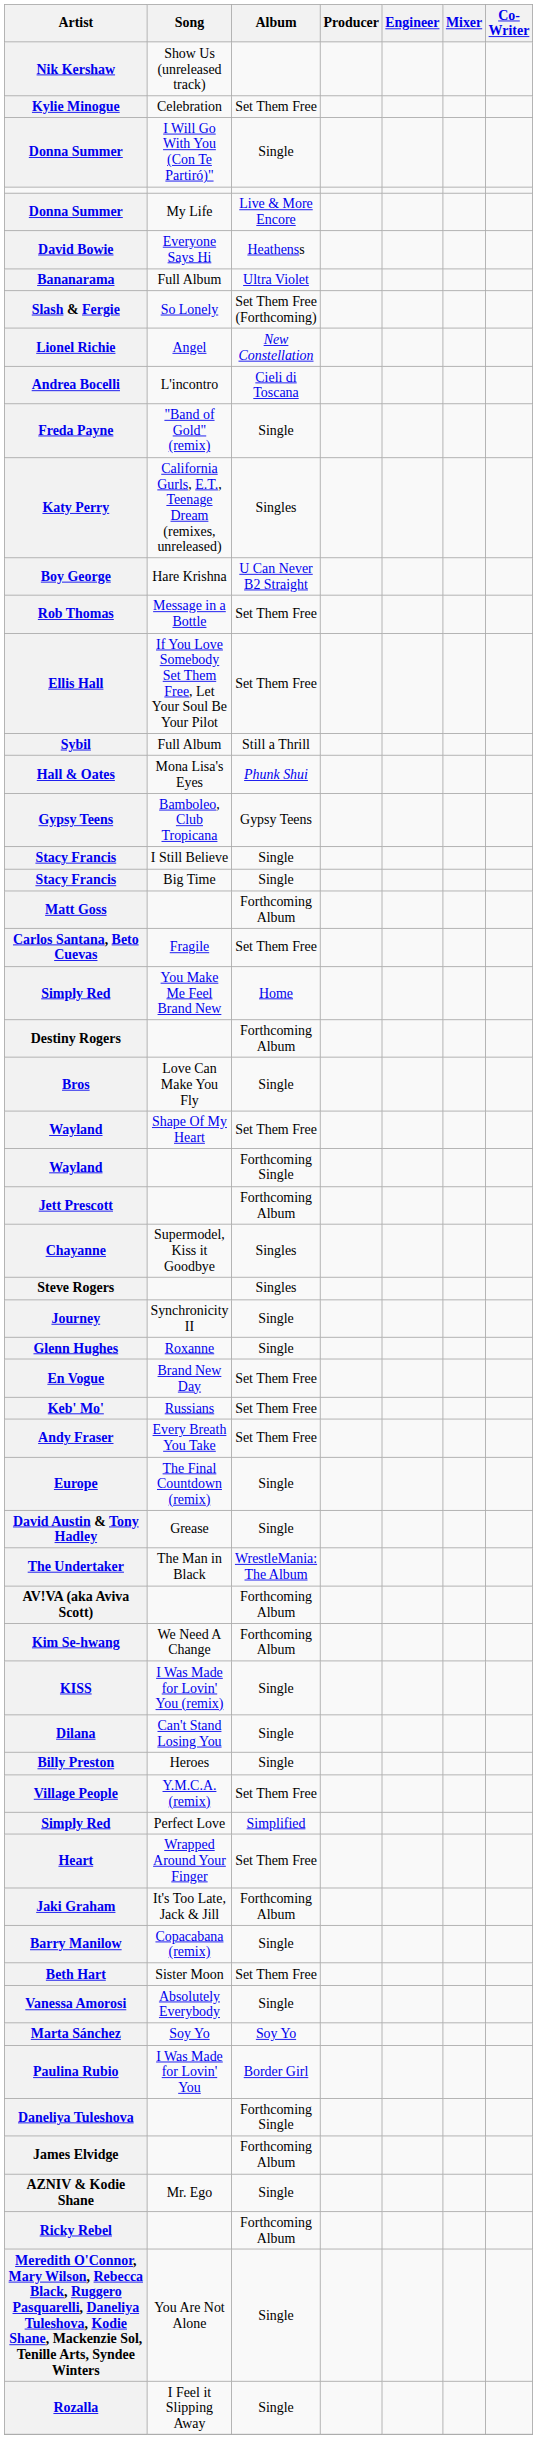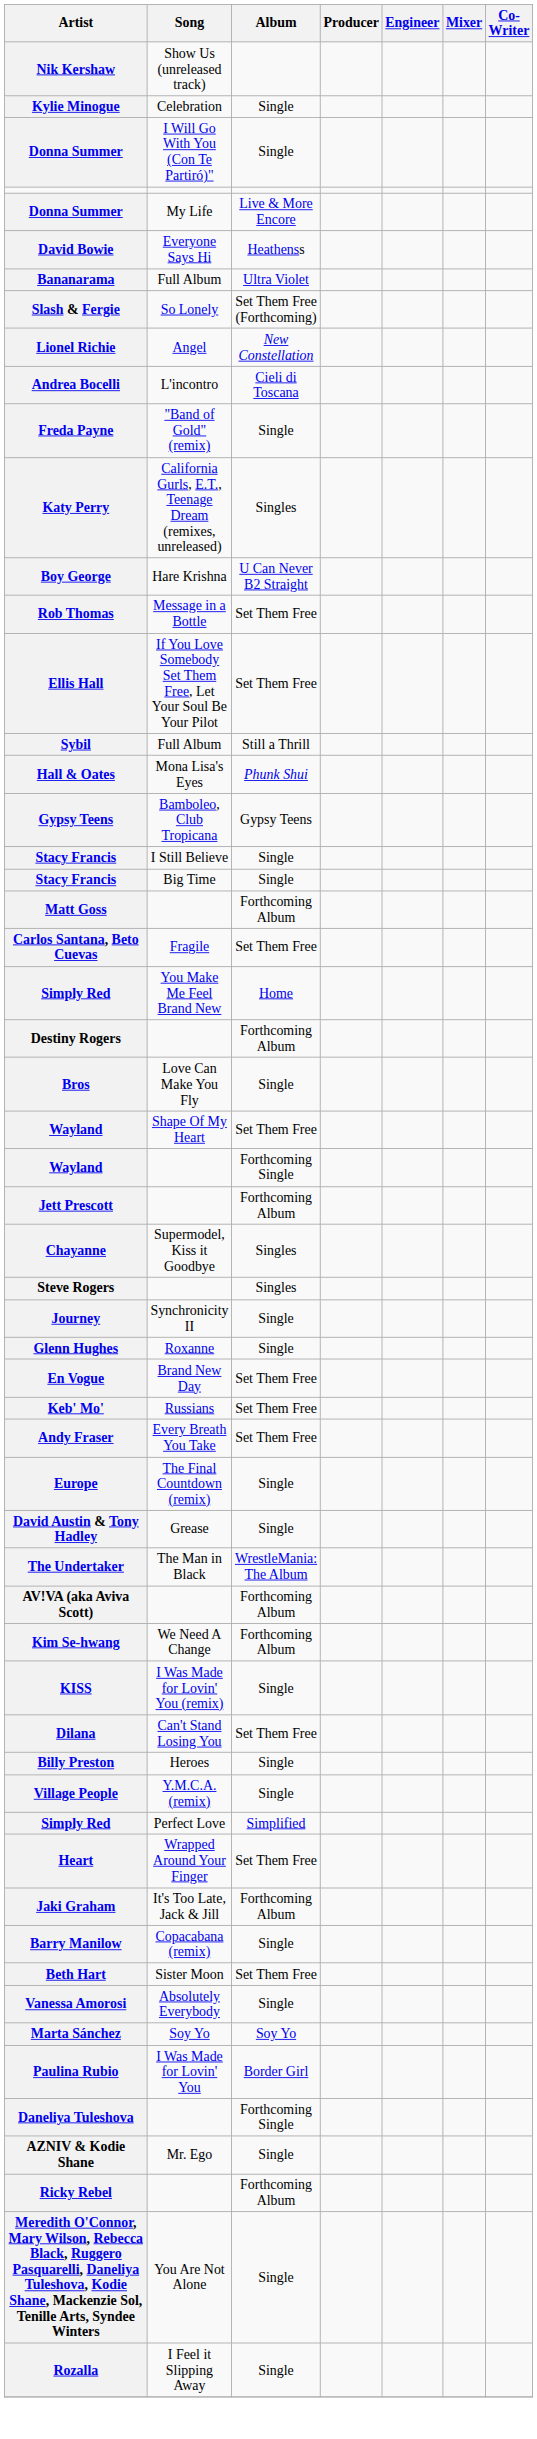 <table class="wikitable plainrowheaders" style="text-align:center;">
 <tr>
 <th scope="col" style="width:16em;">Artist</th>
 <th scope="col">Song</th>
 <th scope="col">Album</th>
 <th scope="col">Producer</th>
 <th scope="col"><a href='#'>Engineer</a></th>
 <th scope="col"><a href='#'>Mixer</a></th>
 <th scope="col"><a href='#'>Co-Writer</a></th>
 </tr>
 <tr>
 <th scope="row"><a href='#'>Nik Kershaw</a></th>
 <td>Show Us<br>(unreleased track)</td>
 <td></td>
 <td></td>
 <td></td>
 <td></td>
 <td></td>
 </tr>
 <tr>
 <th scope="row"><a href='#'>Kylie Minogue</a></th>
 <td>Celebration</td>
-<td>Set Them Free</td>
+<td>Single</td>
 <td></td>
 <td></td>
 <td></td>
 <td></td>
 </tr>
 <tr>
 <th scope="row"><a href='#'>Donna Summer</a></th>
 <td><a href='#'>I Will Go With You (Con Te Partiró)"</a></td>
 <td>Single</td>
 <td></td>
 <td></td>
 <td></td>
 <td></td>
 </tr>
 <tr>
 <td></td>
 <td></td>
 <td></td>
 <td></td>
 <td></td>
 <td></td>
 <td></td>
 </tr>
 <tr>
 <th scope="row"><a href='#'>Donna Summer</a></th>
 <td>My Life</td>
 <td><a href='#'>Live & More Encore</a></td>
 <td></td>
 <td></td>
 <td></td>
 <td></td>
 </tr>
 <tr>
 <th scope="row"><a href='#'>David Bowie</a></th>
 <td><a href='#'>Everyone Says Hi</a></td>
 <td><a href='#'>Heathens</a>s</td>
 <td></td>
 <td></td>
 <td></td>
 <td></td>
 </tr>
 <tr>
 <th scope="row"><a href='#'>Bananarama</a></th>
 <td>Full Album</td>
 <td><a href='#'>Ultra Violet</a></td>
 <td></td>
 <td></td>
 <td></td>
 <td></td>
 </tr>
 <tr>
 <th scope="row"><a href='#'>Slash</a> & <a href='#'>Fergie</a></th>
 <td><a href='#'>So Lonely</a></td>
 <td>Set Them Free (Forthcoming)</td>
 <td></td>
 <td></td>
 <td></td>
 <td></td>
 </tr>
 <tr>
 <th scope="row"><a href='#'>Lionel Richie</a></th>
 <td><a href='#'>Angel</a></td>
 <td><em><a href='#'>New Constellation</a></em></td>
 <td></td>
 <td></td>
 <td></td>
 <td></td>
 </tr>
 <tr>
 <th scope="row"><a href='#'>Andrea Bocelli</a></th>
 <td>L'incontro</td>
 <td><a href='#'>Cieli di Toscana</a></td>
 <td></td>
 <td></td>
 <td></td>
 <td></td>
 </tr>
 <tr>
 <th scope="row"><a href='#'>Freda Payne</a></th>
 <td><a href='#'>"Band of Gold" (remix)</a></td>
 <td>Single</td>
 <td></td>
 <td></td>
 <td></td>
 <td></td>
 </tr>
 <tr>
 <th scope="row"><a href='#'>Katy Perry</a></th>
 <td><a href='#'>California Gurls</a>, <a href='#'>E.T.</a>, <a href='#'>Teenage Dream</a> (remixes, unreleased)</td>
 <td>Singles</td>
 <td></td>
 <td></td>
 <td></td>
 <td></td>
 </tr>
 <tr>
 <th scope="row"><a href='#'>Boy George</a></th>
 <td>Hare Krishna</td>
 <td><a href='#'>U Can Never B2 Straight</a></td>
 <td></td>
 <td></td>
 <td></td>
 <td></td>
 </tr>
 <tr>
 <th scope="row"><a href='#'>Rob Thomas</a></th>
 <td><a href='#'>Message in a Bottle</a></td>
 <td>Set Them Free</td>
 <td></td>
 <td></td>
 <td></td>
 <td></td>
 </tr>
 <tr>
 <th scope="row"><a href='#'>Ellis Hall</a></th>
 <td><a href='#'>If You Love Somebody Set Them Free</a>, Let Your Soul Be Your Pilot</td>
 <td>Set Them Free</td>
 <td></td>
 <td></td>
 <td></td>
 <td></td>
 </tr>
 <tr>
 <th scope="row"><a href='#'>Sybil</a></th>
 <td>Full Album</td>
 <td>Still a Thrill</td>
 <td></td>
 <td></td>
 <td></td>
 <td></td>
 </tr>
 <tr>
 <th scope="row"><a href='#'>Hall & Oates</a></th>
 <td>Mona Lisa's Eyes</td>
 <td><em><a href='#'>Phunk Shui</a></em></td>
 <td></td>
 <td></td>
 <td></td>
 <td></td>
 </tr>
 <tr>
 <th scope="row"><a href='#'>Gypsy Teens</a></th>
 <td><a href='#'>Bamboleo</a>, <a href='#'>Club Tropicana</a></td>
 <td>Gypsy Teens</td>
 <td></td>
 <td></td>
 <td></td>
 <td></td>
 </tr>
 <tr>
 <th scope="row"><a href='#'>Stacy Francis</a></th>
 <td>I Still Believe</td>
 <td>Single</td>
 <td></td>
 <td></td>
 <td></td>
 <td></td>
 </tr>
 <tr>
 <th scope="row"><a href='#'>Stacy Francis</a></th>
 <td>Big Time</td>
 <td>Single</td>
 <td></td>
 <td></td>
 <td></td>
 <td></td>
 </tr>
 <tr>
 <th scope="row"><a href='#'>Matt Goss</a></th>
 <td></td>
 <td>Forthcoming Album</td>
 <td></td>
 <td></td>
 <td></td>
 <td></td>
 </tr>
 <tr>
 <th scope="row"><a href='#'>Carlos Santana</a>, <a href='#'>Beto Cuevas</a></th>
 <td><a href='#'>Fragile</a></td>
 <td>Set Them Free</td>
 <td></td>
 <td></td>
 <td></td>
 <td></td>
 </tr>
 <tr>
 <th scope="row"><a href='#'>Simply Red</a></th>
 <td><a href='#'>You Make Me Feel Brand New</a></td>
 <td><a href='#'>Home</a></td>
 <td></td>
 <td></td>
 <td></td>
 <td></td>
 </tr>
 <tr>
 <th scope="row">Destiny Rogers</th>
 <td></td>
 <td>Forthcoming Album</td>
 <td></td>
 <td></td>
 <td></td>
 <td></td>
 </tr>
 <tr>
 <th scope="row"><a href='#'>Bros</a></th>
 <td>Love Can Make You Fly</td>
 <td>Single</td>
 <td></td>
 <td></td>
 <td></td>
 <td></td>
 </tr>
 <tr>
 <th scope="row"><a href='#'>Wayland</a></th>
 <td><a href='#'>Shape Of My Heart</a></td>
 <td>Set Them Free</td>
 <td></td>
 <td></td>
 <td></td>
 <td></td>
 </tr>
 <tr>
 <th scope="row"><a href='#'>Wayland</a></th>
 <td></td>
 <td>Forthcoming Single</td>
 <td></td>
 <td></td>
 <td></td>
 <td></td>
 </tr>
 <tr>
 <th scope="row"><a href='#'>Jett Prescott</a></th>
 <td></td>
 <td>Forthcoming Album</td>
 <td></td>
 <td></td>
 <td></td>
 <td></td>
 </tr>
 <tr>
 <th scope="row"><a href='#'>Chayanne</a></th>
 <td>Supermodel, Kiss it Goodbye</td>
 <td>Singles</td>
 <td></td>
 <td></td>
 <td></td>
 <td></td>
 </tr>
 <tr>
 <th scope="row">Steve Rogers</th>
 <td></td>
 <td>Singles</td>
 <td></td>
 <td></td>
 <td></td>
 <td></td>
 </tr>
 <tr>
 <th scope="row"><a href='#'>Journey</a></th>
 <td>Synchronicity II</td>
 <td>Single</td>
 <td></td>
 <td></td>
 <td></td>
 <td></td>
 </tr>
 <tr>
 <th scope="row"><a href='#'>Glenn Hughes</a></th>
 <td><a href='#'>Roxanne</a></td>
 <td>Single</td>
 <td></td>
 <td></td>
 <td></td>
 <td></td>
 </tr>
 <tr>
 <th scope="row"><a href='#'>En Vogue</a></th>
 <td><a href='#'>Brand New Day</a></td>
 <td>Set Them Free</td>
 <td></td>
 <td></td>
 <td></td>
 <td></td>
 </tr>
 <tr>
 <th scope="row"><a href='#'>Keb' Mo'</a></th>
 <td><a href='#'>Russians</a></td>
 <td>Set Them Free</td>
 <td></td>
 <td></td>
 <td></td>
 <td></td>
 </tr>
 <tr>
 <th scope="row"><a href='#'>Andy Fraser</a></th>
 <td><a href='#'>Every Breath You Take</a></td>
 <td>Set Them Free</td>
 <td></td>
 <td></td>
 <td></td>
 <td></td>
 </tr>
 <tr>
 <th scope="row"><a href='#'>Europe</a></th>
 <td><a href='#'>The Final Countdown (remix)</a></td>
 <td>Single</td>
 <td></td>
 <td></td>
 <td></td>
 <td></td>
 </tr>
 <tr>
 <th scope="row"><a href='#'>David Austin</a> & <a href='#'>Tony Hadley</a></th>
 <td>Grease</td>
 <td>Single</td>
 <td></td>
 <td></td>
 <td></td>
 <td></td>
 </tr>
 <tr>
 <th scope="row"><a href='#'>The Undertaker</a></th>
 <td>The Man in Black</td>
 <td><a href='#'>WrestleMania: The Album</a></td>
 <td></td>
 <td></td>
 <td></td>
 <td></td>
 </tr>
 <tr>
 <th scope="row">AV!VA (aka Aviva Scott)</th>
 <td></td>
 <td>Forthcoming Album</td>
 <td></td>
 <td></td>
 <td></td>
 <td></td>
 </tr>
 <tr>
 <th scope="row"><a href='#'>Kim Se-hwang</a></th>
 <td>We Need A Change</td>
 <td>Forthcoming Album</td>
 <td></td>
 <td></td>
 <td></td>
 <td></td>
 </tr>
 <tr>
 <th scope="row"><a href='#'>KISS</a></th>
 <td><a href='#'>I Was Made for Lovin' You (remix)</a></td>
 <td>Single</td>
 <td></td>
 <td></td>
 <td></td>
 <td></td>
 </tr>
 <tr>
 <th scope="row"><a href='#'>Dilana</a></th>
 <td><a href='#'>Can't Stand Losing You</a></td>
-<td>Single</td>
+<td>Set Them Free</td>
 <td></td>
 <td></td>
 <td></td>
 <td></td>
 </tr>
 <tr>
 <th scope="row"><a href='#'>Billy Preston</a></th>
 <td>Heroes</td>
 <td>Single</td>
 <td></td>
 <td></td>
 <td></td>
 <td></td>
 </tr>
 <tr>
 <th scope="row"><a href='#'>Village People</a></th>
 <td><a href='#'>Y.M.C.A. (remix)</a></td>
-<td>Set Them Free</td>
+<td>Single</td>
 <td></td>
 <td></td>
 <td></td>
 <td></td>
 </tr>
 <tr>
 <th scope="row"><a href='#'>Simply Red</a></th>
 <td>Perfect Love</td>
 <td><a href='#'>Simplified</a></td>
 <td></td>
 <td></td>
 <td></td>
 <td></td>
 </tr>
 <tr>
 <th scope="row"><a href='#'>Heart</a></th>
 <td><a href='#'>Wrapped Around Your Finger</a></td>
 <td>Set Them Free</td>
 <td></td>
 <td></td>
 <td></td>
 <td></td>
 </tr>
 <tr>
 <th scope="row"><a href='#'>Jaki Graham</a></th>
 <td>It's Too Late, Jack & Jill</td>
 <td>Forthcoming Album</td>
 <td></td>
 <td></td>
 <td></td>
 <td></td>
 </tr>
 <tr>
 <th scope="row"><a href='#'>Barry Manilow</a></th>
 <td><a href='#'>Copacabana (remix)</a></td>
 <td>Single</td>
 <td></td>
 <td></td>
 <td></td>
 <td></td>
 </tr>
 <tr>
 <th scope="row"><a href='#'>Beth Hart</a></th>
 <td>Sister Moon</td>
 <td>Set Them Free</td>
 <td></td>
 <td></td>
 <td></td>
 <td></td>
 </tr>
 <tr>
 <th scope="row"><a href='#'>Vanessa Amorosi</a></th>
 <td><a href='#'>Absolutely Everybody</a></td>
 <td>Single</td>
 <td></td>
 <td></td>
 <td></td>
 <td></td>
 </tr>
 <tr>
 <th scope="row"><a href='#'>Marta Sánchez</a></th>
 <td><a href='#'>Soy Yo</a></td>
 <td><a href='#'>Soy Yo</a></td>
 <td></td>
 <td></td>
 <td></td>
 <td></td>
 </tr>
 <tr>
 <th scope="row"><a href='#'>Paulina Rubio</a></th>
 <td><a href='#'>I Was Made for Lovin' You</a></td>
 <td><a href='#'>Border Girl</a></td>
 <td></td>
 <td></td>
 <td></td>
 <td></td>
 </tr>
 <tr>
 <th scope="row"><a href='#'>Daneliya Tuleshova</a></th>
 <td></td>
 <td>Forthcoming Single</td>
 <td></td>
 <td></td>
 <td></td>
 <td></td>
 </tr>
 <tr>
-<th scope="row">James Elvidge</th>
-<td></td>
-<td>Forthcoming Album</td>
-<td></td>
-<td></td>
-<td></td>
-<td></td>
-</tr>
-<tr>
 <th scope="row">AZNIV & Kodie Shane</th>
 <td>Mr. Ego</td>
 <td>Single</td>
 <td></td>
 <td></td>
 <td></td>
 <td></td>
 </tr>
 <tr>
 <th scope="row"><a href='#'>Ricky Rebel</a></th>
 <td></td>
 <td>Forthcoming Album</td>
 <td></td>
 <td></td>
 <td></td>
 <td></td>
 </tr>
 <tr>
 <th scope="row"><a href='#'>Meredith O'Connor</a>, <a href='#'>Mary Wilson</a>, <a href='#'>Rebecca Black</a>, <a href='#'>Ruggero Pasquarelli</a>, <a href='#'>Daneliya Tuleshova</a>, <a href='#'>Kodie Shane</a>, Mackenzie Sol, Tenille Arts, Syndee Winters</th>
 <td>You Are Not Alone</td>
 <td>Single</td>
 <td></td>
 <td></td>
 <td></td>
 <td></td>
 </tr>
 <tr>
 <th scope="row"><a href='#'>Rozalla</a></th>
 <td>I Feel it Slipping Away</td>
 <td>Single</td>
 <td></td>
 <td></td>
 <td></td>
 <td></td>
 </tr>
 <tr>
 </tr>
 </table>
